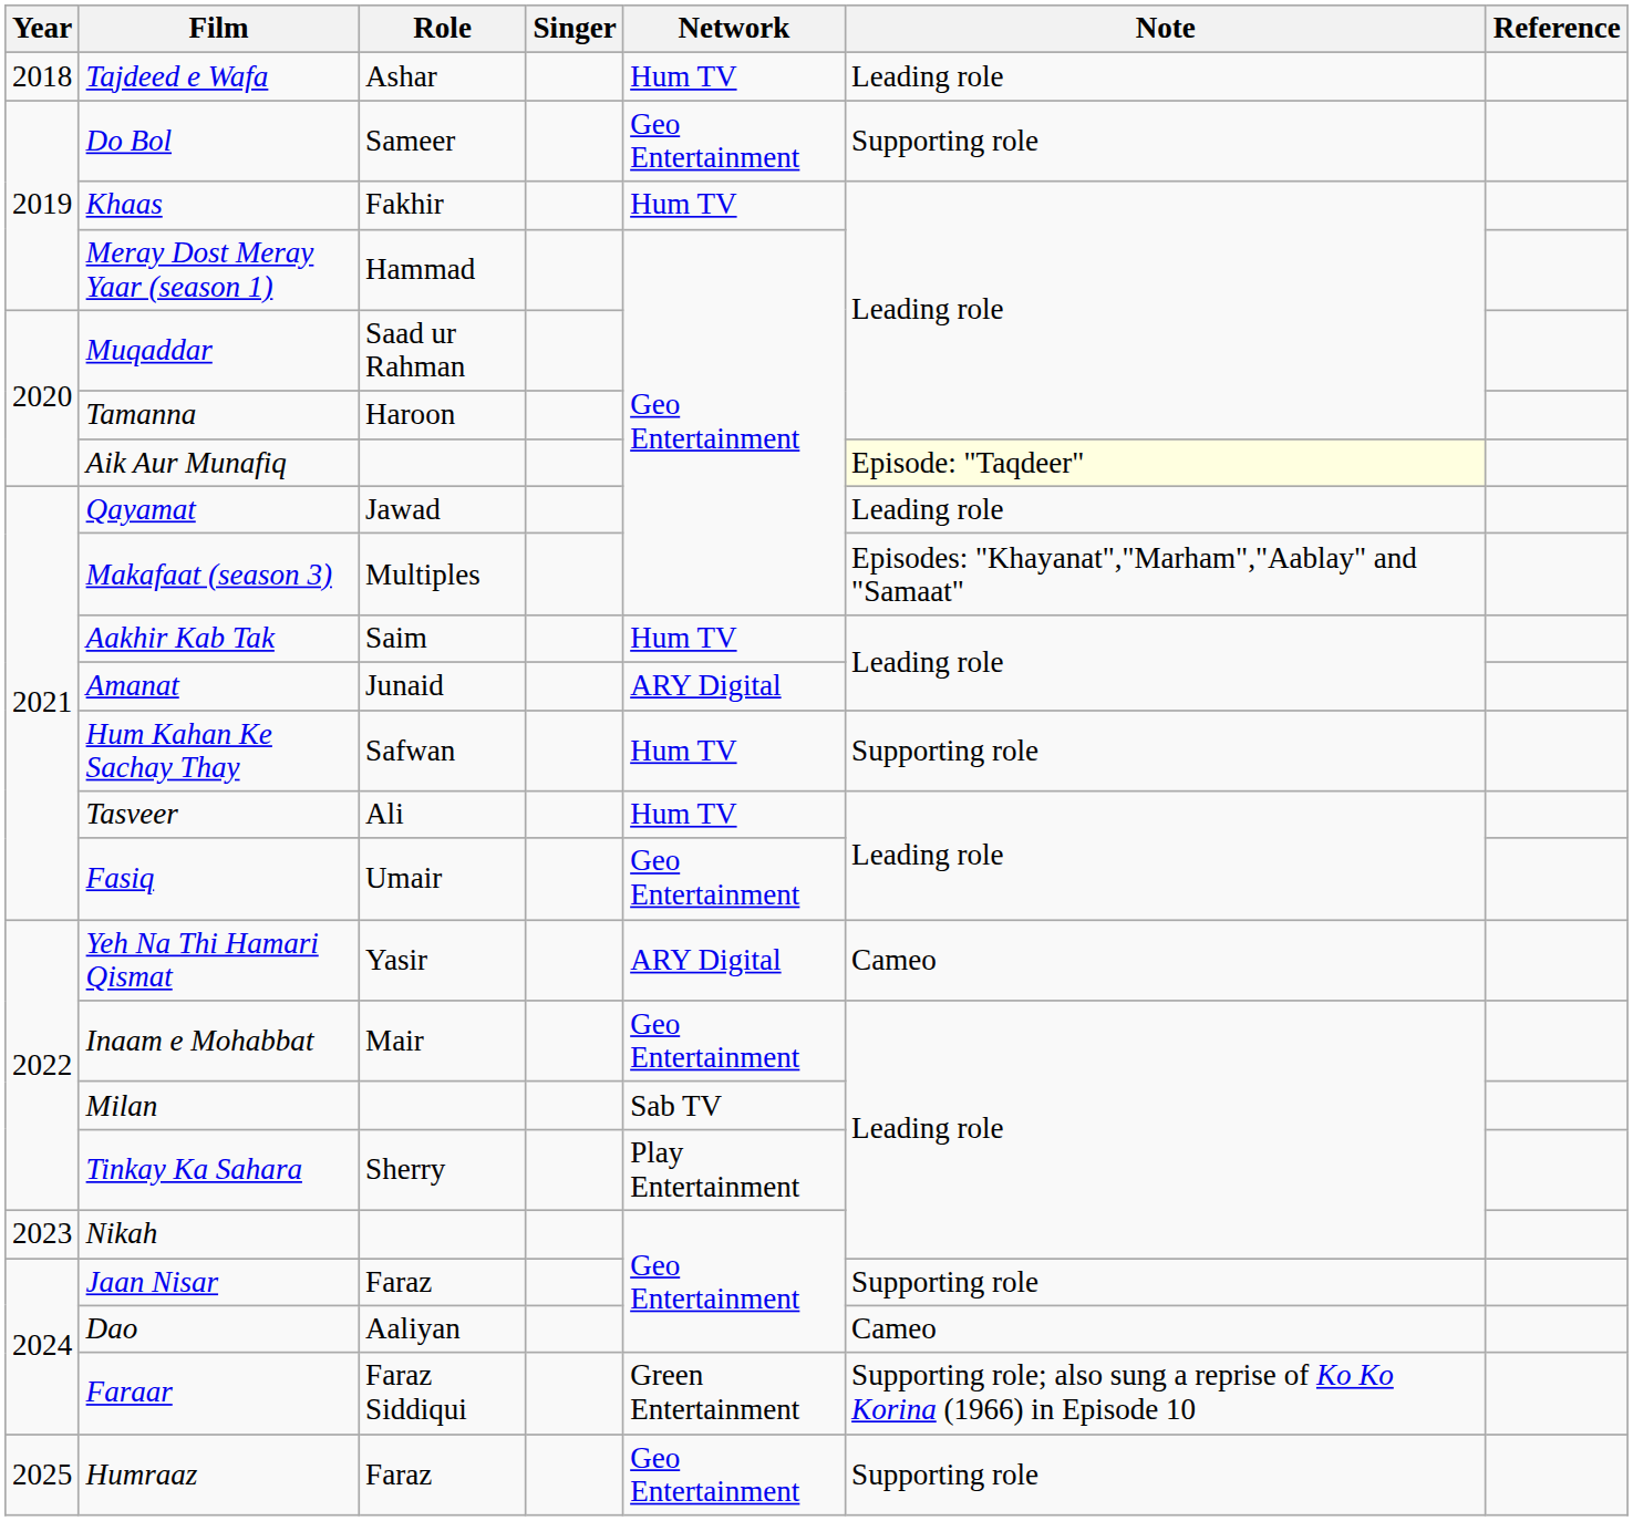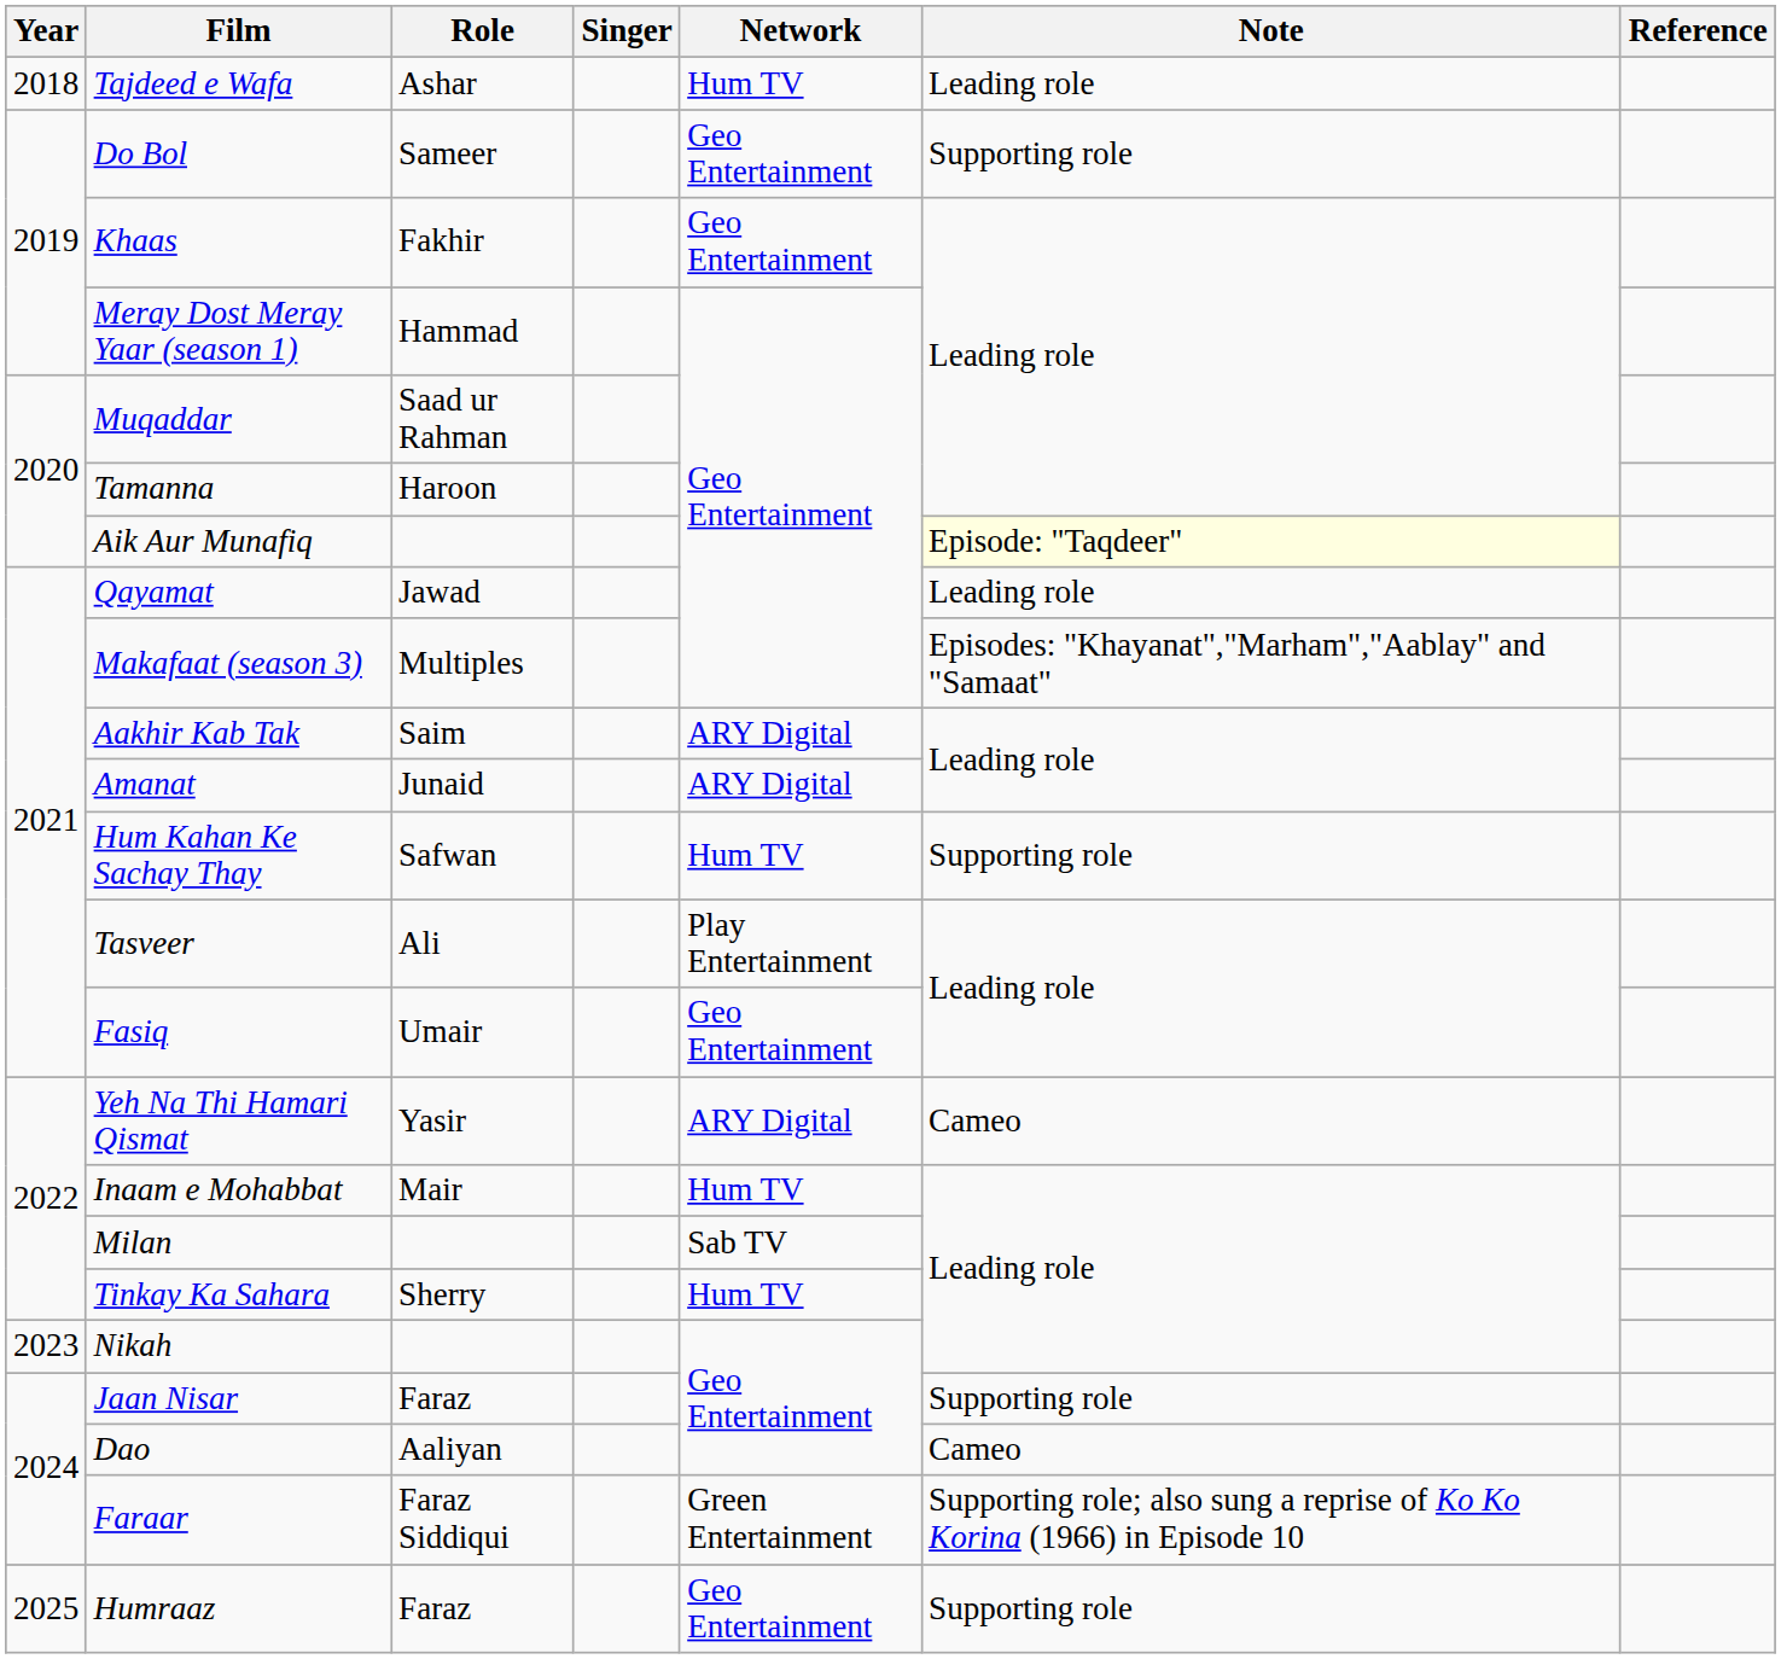 <table class="wikitable sortable">
 <tr style="text-align:center;">
 <th>Year</th>
 <th>Film</th>
 <th>Role</th>
 <th>Singer</th>
 <th>Network</th>
 <th>Note</th>
 <th>Reference</th>
 </tr>
 <tr>
 <td>2018</td>
 <td><em><a href='#'>Tajdeed e Wafa</a></em></td>
 <td>Ashar</td>
 <td></td>
 <td><a href='#'>Hum TV</a></td>
 <td>Leading role</td>
 <td></td>
 </tr>
 <tr>
 <td rowspan=3>2019</td>
 <td><em><a href='#'>Do Bol</a></em></td>
 <td>Sameer</td>
 <td></td>
 <td><a href='#'>Geo Entertainment</a></td>
 <td>Supporting role</td>
 <td></td>
 </tr>
 <tr>
 <td><em><a href='#'>Khaas</a></em></td>
 <td>Fakhir</td>
 <td></td>
-<td><a href='#'>Hum TV</a></td>
+<td><a href='#'>Geo Entertainment</a></td>
 <td rowspan="4">Leading role</td>
 <td></td>
 </tr>
 <tr>
 <td><em><a href='#'>Meray Dost Meray Yaar (season 1)</a></em></td>
 <td>Hammad</td>
 <td></td>
 <td rowspan="6"><a href='#'>Geo Entertainment</a></td>
 <td></td>
 </tr>
 <tr>
 <td rowspan=3>2020</td>
 <td><em><a href='#'>Muqaddar</a></em></td>
 <td>Saad ur Rahman</td>
 <td></td>
 <td></td>
 </tr>
 <tr>
 <td><em>Tamanna</em></td>
 <td>Haroon</td>
 <td></td>
 <td></td>
 </tr>
 <tr>
 <td><em>Aik Aur Munafiq</em></td>
 <td></td>
 <td></td>
 <td style="background: lightyellow;">Episode: "Taqdeer"</td>
 <td></td>
 </tr>
 <tr>
 <td rowspan=7>2021</td>
 <td><em><a href='#'>Qayamat</a></em></td>
 <td>Jawad</td>
 <td></td>
 <td>Leading role</td>
 <td></td>
 </tr>
 <tr>
 <td><em><a href='#'>Makafaat (season 3)</a></em></td>
 <td>Multiples</td>
 <td></td>
 <td>Episodes: "Khayanat","Marham","Aablay" and "Samaat"</td>
 <td></td>
 </tr>
 <tr>
 <td><em><a href='#'>Aakhir Kab Tak</a></em></td>
 <td>Saim</td>
 <td></td>
-<td><a href='#'>Hum TV</a></td>
+<td><a href='#'>ARY Digital</a></td>
 <td rowspan="2">Leading role</td>
 <td></td>
 </tr>
 <tr>
 <td><em><a href='#'>Amanat</a></em></td>
 <td>Junaid</td>
 <td></td>
 <td><a href='#'>ARY Digital</a></td>
 <td></td>
 </tr>
 <tr>
 <td><em><a href='#'>Hum Kahan Ke Sachay Thay</a></em></td>
 <td>Safwan</td>
 <td></td>
 <td><a href='#'>Hum TV</a></td>
 <td>Supporting role</td>
 <td></td>
 </tr>
 <tr>
 <td><em>Tasveer</em></td>
 <td>Ali</td>
 <td></td>
-<td><a href='#'>Hum TV</a></td>
+<td>Play Entertainment</td>
 <td rowspan="2">Leading role</td>
 <td></td>
 </tr>
 <tr>
 <td><em><a href='#'>Fasiq</a></em></td>
 <td>Umair</td>
 <td></td>
 <td><a href='#'>Geo Entertainment</a></td>
 <td></td>
 </tr>
 <tr>
 <td rowspan="4">2022</td>
 <td><em><a href='#'>Yeh Na Thi Hamari Qismat</a></em></td>
 <td>Yasir</td>
 <td></td>
 <td><a href='#'>ARY Digital</a></td>
 <td>Cameo</td>
 <td></td>
 </tr>
 <tr>
 <td><em>Inaam e Mohabbat</em></td>
 <td>Mair</td>
 <td></td>
-<td><a href='#'>Geo Entertainment</a></td>
+<td><a href='#'>Hum TV</a></td>
 <td rowspan="4">Leading role</td>
 <td></td>
 </tr>
 <tr>
 <td><em>Milan</em></td>
 <td></td>
 <td></td>
 <td>Sab TV</td>
 <td></td>
 </tr>
 <tr>
 <td><em><a href='#'>Tinkay Ka Sahara</a></em></td>
 <td>Sherry</td>
 <td></td>
-<td>Play Entertainment</td>
+<td><a href='#'>Hum TV</a></td>
 <td></td>
 </tr>
 <tr>
 <td>2023</td>
 <td><em>Nikah</em></td>
 <td></td>
 <td></td>
 <td rowspan="3"><a href='#'>Geo Entertainment</a></td>
 <td></td>
 </tr>
 <tr>
 <td rowspan="3">2024</td>
 <td><em><a href='#'>Jaan Nisar</a></em></td>
 <td>Faraz</td>
 <td></td>
 <td>Supporting role</td>
 <td></td>
 </tr>
 <tr>
 <td><em>Dao</em></td>
 <td>Aaliyan</td>
 <td></td>
 <td>Cameo</td>
 <td></td>
 </tr>
 <tr>
 <td><em><a href='#'>Faraar</a></em></td>
 <td>Faraz Siddiqui</td>
 <td></td>
 <td>Green Entertainment</td>
 <td>Supporting role; also sung a reprise of <em><a href='#'>Ko Ko Korina</a></em> (1966) in Episode 10</td>
 <td></td>
 </tr>
 <tr>
 <td>2025</td>
 <td><em>Humraaz</em></td>
 <td>Faraz</td>
 <td></td>
 <td><a href='#'>Geo Entertainment</a></td>
 <td>Supporting role</td>
 <td></td>
 </tr>
 </table>
